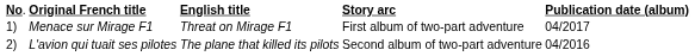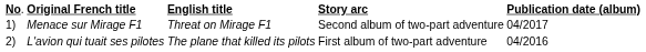 <table>
 <tr>
 <td><u><strong>No</strong></u>.</td>
 <td><u><strong>Original French title</strong></u></td>
 <td><u><strong>English title</strong></u></td>
 <td><u><strong>Story arc</strong></u></td>
 <td><u><strong>Publication date (album)</strong></u></td>
 </tr>
 <tr>
 <td>1)</td>
 <td><em>Menace sur Mirage F1</em></td>
 <td><em>Threat on Mirage F1</em></td>
-<td>First album of two-part adventure</td>
+<td>Second album of two-part adventure</td>
 <td>04/2017</td>
 </tr>
 <tr>
 <td>2)</td>
 <td><em>L'avion qui tuait ses pilotes</em></td>
 <td><em>The plane that killed its pilots</em></td>
-<td>Second album of two-part adventure</td>
+<td>First album of two-part adventure</td>
 <td>04/2016</td>
 </tr>
 <tr>
 </tr>
 </table>
